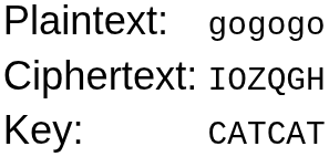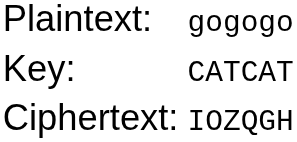 <table>
 <tr>
 <td>Plaintext:</td>
 <td><code>gogogo</code></td>
 </tr>
 <tr>
+<td>Key:</td>
+<td><code>CATCAT</code></td>
+</tr>
+<tr>
 <td>Ciphertext:</td>
 <td><code>IOZQGH</code></td>
 </tr>
-<tr>
-<td>Key:</td>
-<td><code>CATCAT</code></td>
-</tr>
 </table>
